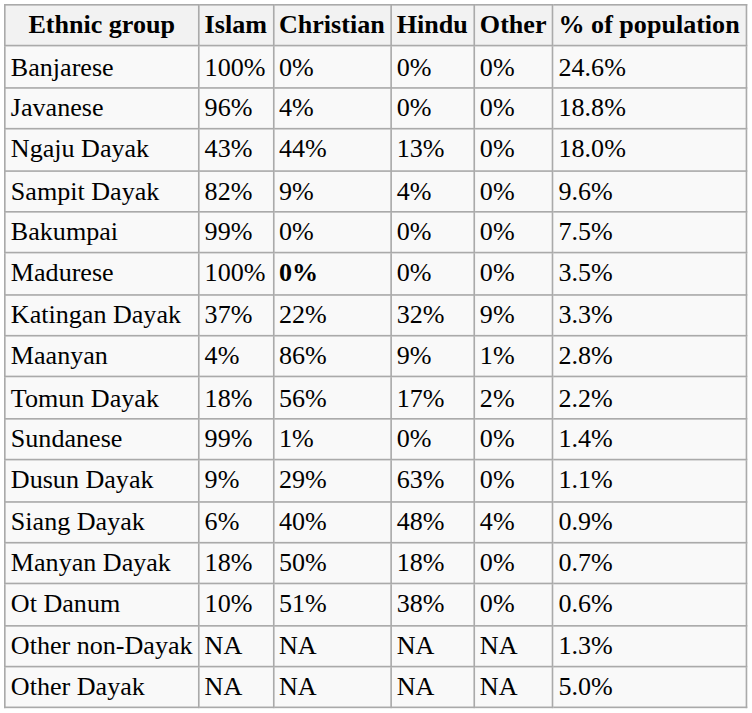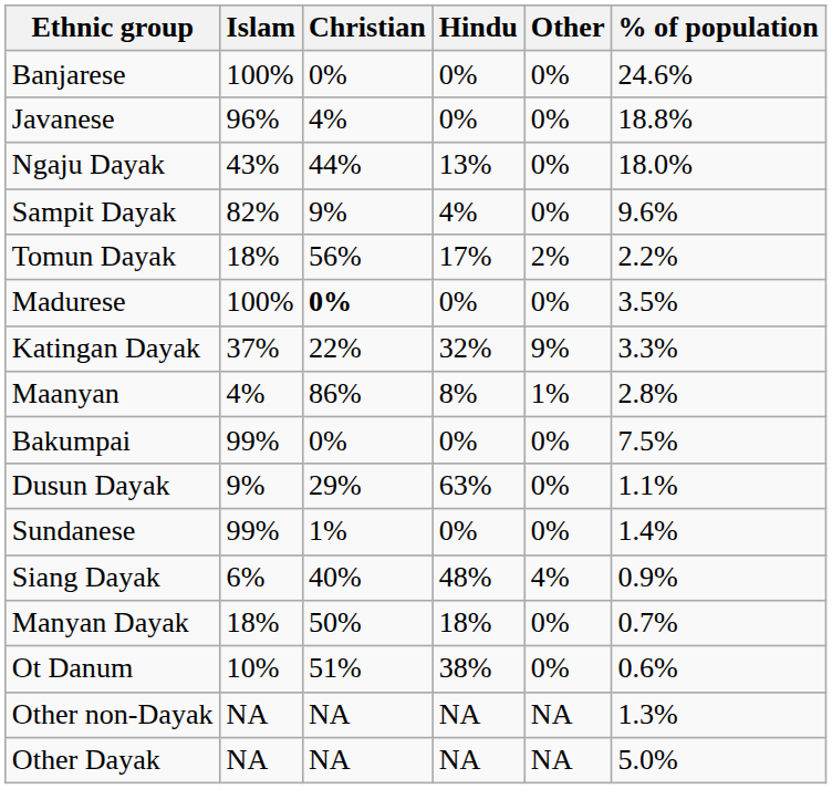 <table class="wikitable" style="vertical-align:bottom;">
 <tr>
 <th>Ethnic group</th>
 <th>Islam</th>
 <th>Christian</th>
 <th>Hindu</th>
 <th>Other</th>
 <th>% of population</th>
 </tr>
 <tr>
 <td>Banjarese</td>
 <td>100%</td>
 <td>0%</td>
 <td>0%</td>
 <td>0%</td>
 <td>24.6%</td>
 </tr>
 <tr>
 <td>Javanese</td>
 <td>96%</td>
 <td>4%</td>
 <td>0%</td>
 <td>0%</td>
 <td>18.8%</td>
 </tr>
 <tr>
 <td>Ngaju Dayak</td>
 <td>43%</td>
 <td>44%</td>
 <td>13%</td>
 <td>0%</td>
 <td>18.0%</td>
 </tr>
 <tr>
 <td>Sampit Dayak</td>
 <td>82%</td>
 <td>9%</td>
 <td>4%</td>
 <td>0%</td>
 <td>9.6%</td>
 </tr>
 <tr>
-<td>Bakumpai</td>
-<td>99%</td>
-<td>0%</td>
-<td>0%</td>
-<td>0%</td>
-<td>7.5%</td>
+<td>Tomun Dayak</td>
+<td>18%</td>
+<td>56%</td>
+<td>17%</td>
+<td>2%</td>
+<td>2.2%</td>
 </tr>
 <tr>
 <td>Madurese</td>
 <td>100%</td>
 <td><strong>0%</strong></td>
 <td>0%</td>
 <td>0%</td>
 <td>3.5%</td>
 </tr>
 <tr>
 <td>Katingan Dayak</td>
 <td>37%</td>
 <td>22%</td>
 <td>32%</td>
 <td>9%</td>
 <td>3.3%</td>
 </tr>
 <tr>
 <td>Maanyan</td>
 <td>4%</td>
 <td>86%</td>
-<td>9%</td>
+<td>8%</td>
 <td>1%</td>
 <td>2.8%</td>
 </tr>
 <tr>
-<td>Tomun Dayak</td>
-<td>18%</td>
-<td>56%</td>
-<td>17%</td>
-<td>2%</td>
-<td>2.2%</td>
+<td>Bakumpai</td>
+<td>99%</td>
+<td>0%</td>
+<td>0%</td>
+<td>0%</td>
+<td>7.5%</td>
+</tr>
+<tr>
+<td>Dusun Dayak</td>
+<td>9%</td>
+<td>29%</td>
+<td>63%</td>
+<td>0%</td>
+<td>1.1%</td>
 </tr>
 <tr>
 <td>Sundanese</td>
 <td>99%</td>
 <td>1%</td>
 <td>0%</td>
 <td>0%</td>
 <td>1.4%</td>
-</tr>
-<tr>
-<td>Dusun Dayak</td>
-<td>9%</td>
-<td>29%</td>
-<td>63%</td>
-<td>0%</td>
-<td>1.1%</td>
 </tr>
 <tr>
 <td>Siang Dayak</td>
 <td>6%</td>
 <td>40%</td>
 <td>48%</td>
 <td>4%</td>
 <td>0.9%</td>
 </tr>
 <tr>
 <td>Manyan Dayak</td>
 <td>18%</td>
 <td>50%</td>
 <td>18%</td>
 <td>0%</td>
 <td>0.7%</td>
 </tr>
 <tr>
 <td>Ot Danum</td>
 <td>10%</td>
 <td>51%</td>
 <td>38%</td>
 <td>0%</td>
 <td>0.6%</td>
 </tr>
 <tr>
 <td>Other non-Dayak</td>
 <td>NA</td>
 <td>NA</td>
 <td>NA</td>
 <td>NA</td>
 <td>1.3%</td>
 </tr>
 <tr>
 <td>Other Dayak</td>
 <td>NA</td>
 <td>NA</td>
 <td>NA</td>
 <td>NA</td>
 <td>5.0%</td>
 </tr>
 </table>
